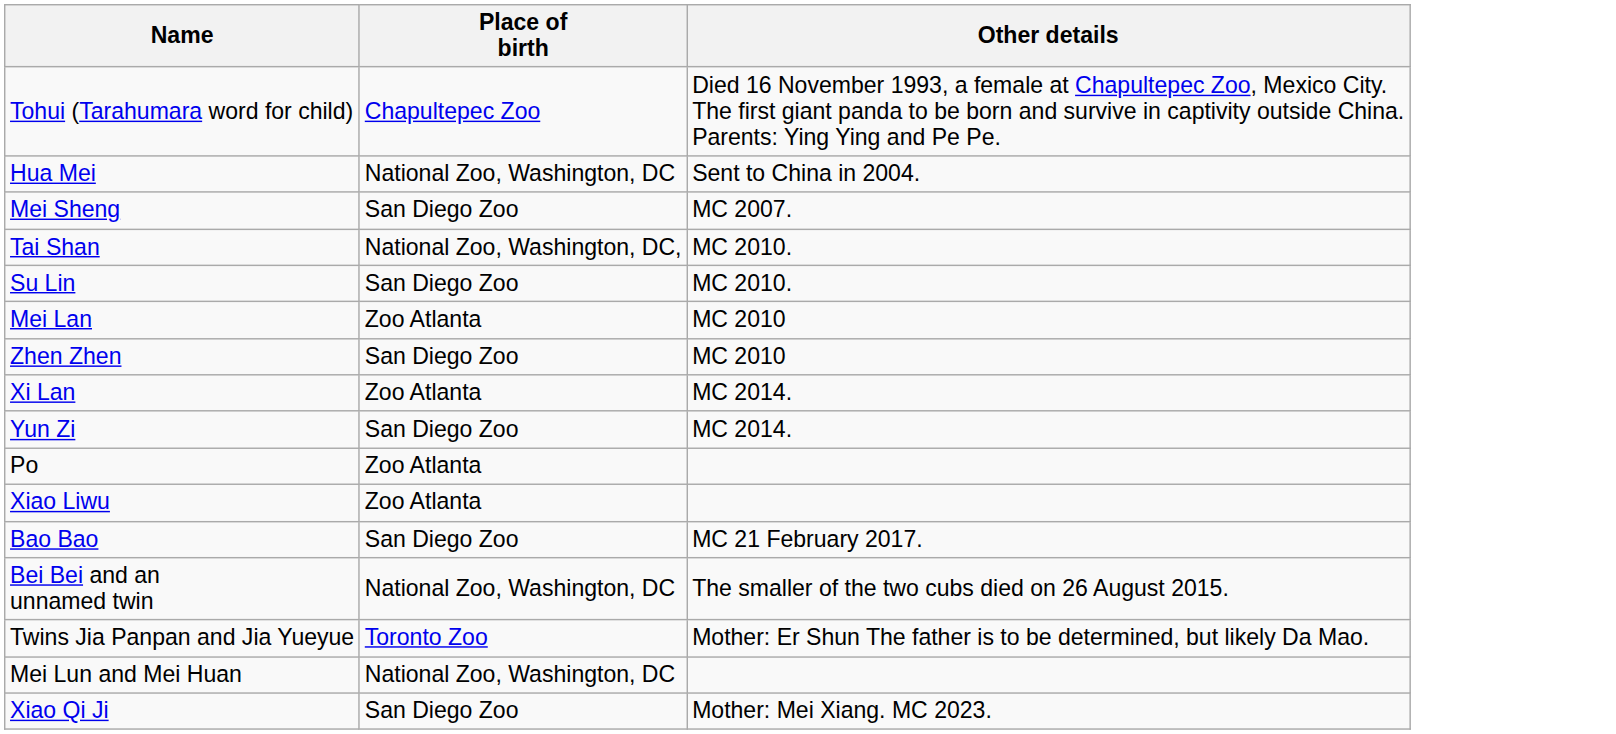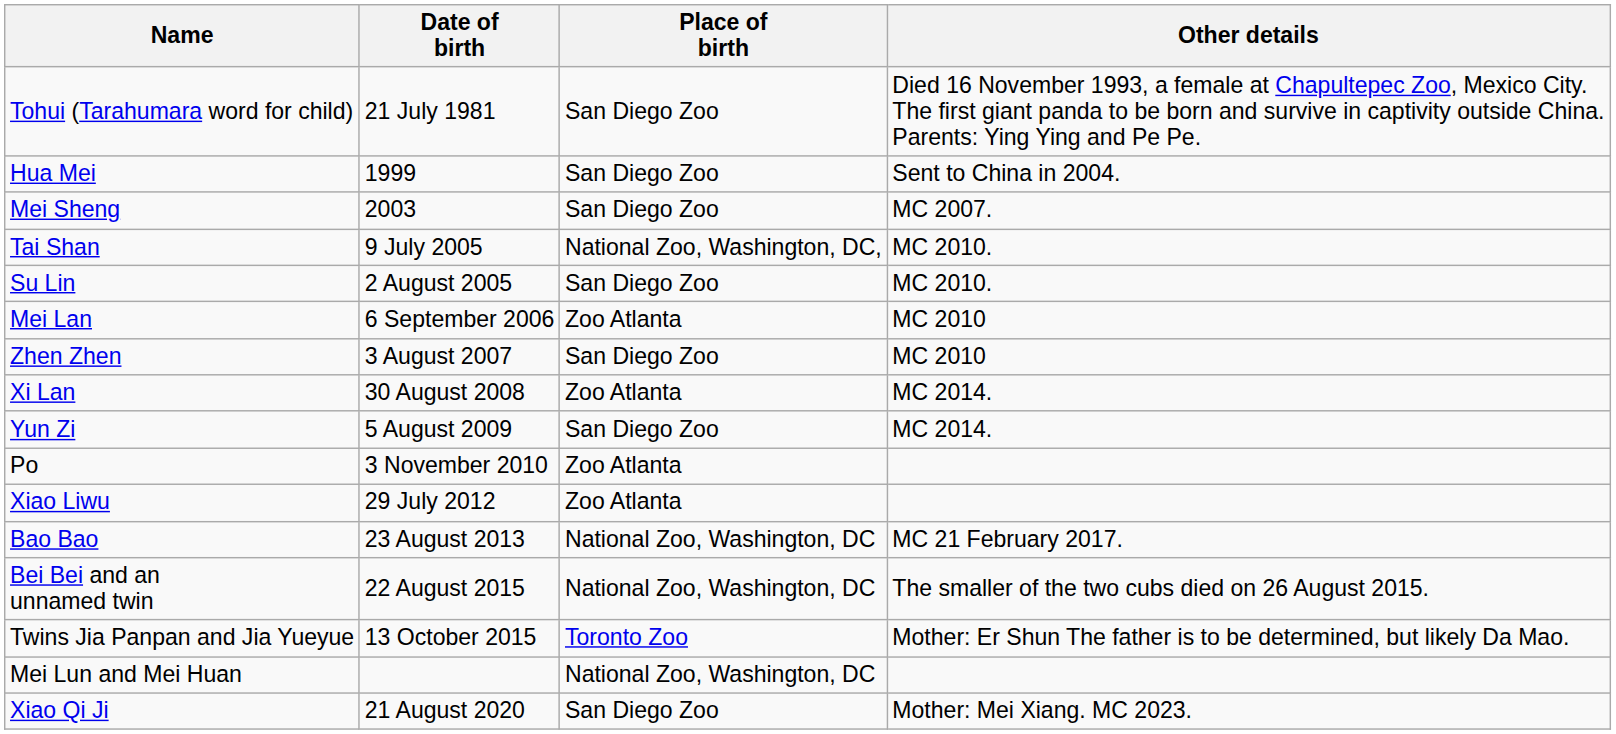 <table class="wikitable">
 <tr>
 <th>Name</th>
+<th>Date of<br>birth</th>
 <th>Place of<br>birth</th>
 <th>Other details</th>
 </tr>
 <tr>
 <td><a href='#'>Tohui</a> (<a href='#'>Tarahumara</a> word for child)</td>
-<td><a href='#'>Chapultepec Zoo</a></td>
+<td>21 July 1981</td>
+<td>San Diego Zoo</td>
 <td>Died 16 November 1993, a female at <a href='#'>Chapultepec Zoo</a>, Mexico City.<br>The first giant panda to be born and survive in captivity outside China.<br>Parents: Ying Ying and Pe Pe.</td>
 </tr>
 <tr>
 <td><a href='#'>Hua Mei</a></td>
-<td>National Zoo, Washington, DC</td>
+<td>1999</td>
+<td>San Diego Zoo</td>
 <td>Sent to China in 2004.</td>
 </tr>
 <tr>
 <td><a href='#'>Mei Sheng</a></td>
+<td>2003</td>
 <td>San Diego Zoo</td>
 <td>MC 2007.</td>
 </tr>
 <tr>
 <td><a href='#'>Tai Shan</a></td>
+<td>9 July 2005</td>
 <td>National Zoo, Washington, DC,</td>
 <td>MC 2010.</td>
 </tr>
 <tr>
 <td><a href='#'>Su Lin</a></td>
+<td>2 August 2005</td>
 <td>San Diego Zoo</td>
 <td>MC 2010.</td>
 </tr>
 <tr>
 <td><a href='#'>Mei Lan</a></td>
+<td>6 September 2006</td>
 <td>Zoo Atlanta</td>
 <td>MC 2010</td>
 </tr>
 <tr>
 <td><a href='#'>Zhen Zhen</a></td>
+<td>3 August 2007</td>
 <td>San Diego Zoo</td>
 <td>MC 2010</td>
 </tr>
 <tr>
 <td><a href='#'>Xi Lan</a></td>
+<td>30 August 2008</td>
 <td>Zoo Atlanta</td>
 <td>MC 2014.</td>
 </tr>
 <tr>
 <td><a href='#'>Yun Zi</a></td>
+<td>5 August 2009</td>
 <td>San Diego Zoo</td>
 <td>MC 2014.</td>
 </tr>
 <tr>
 <td>Po</td>
+<td>3 November 2010</td>
 <td>Zoo Atlanta</td>
 <td></td>
 </tr>
 <tr>
 <td><a href='#'>Xiao Liwu</a></td>
+<td>29 July 2012</td>
 <td>Zoo Atlanta</td>
 <td></td>
 </tr>
 <tr>
 <td><a href='#'>Bao Bao</a></td>
-<td>San Diego Zoo</td>
+<td>23 August 2013</td>
+<td>National Zoo, Washington, DC</td>
 <td>MC 21 February 2017.</td>
 </tr>
 <tr>
 <td><a href='#'>Bei Bei</a> and an<br>unnamed twin</td>
+<td>22 August 2015</td>
 <td>National Zoo, Washington, DC</td>
 <td>The smaller of the two cubs died on 26 August 2015.</td>
 </tr>
 <tr>
 <td>Twins Jia Panpan and Jia Yueyue</td>
+<td>13 October 2015</td>
 <td><a href='#'>Toronto Zoo</a></td>
 <td>Mother: Er Shun The father is to be determined, but likely Da Mao.</td>
 </tr>
 <tr>
 <td>Mei Lun and Mei Huan</td>
+<td></td>
 <td>National Zoo, Washington, DC</td>
 <td></td>
 </tr>
 <tr>
 <td><a href='#'>Xiao Qi Ji</a></td>
+<td>21 August 2020</td>
 <td>San Diego Zoo</td>
 <td>Mother: Mei Xiang. MC 2023.</td>
 </tr>
 </table>
